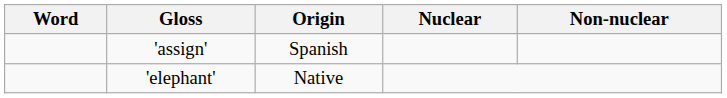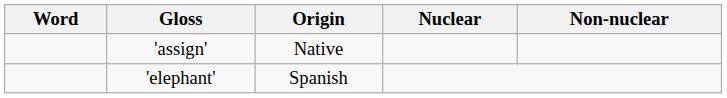 <table class="wikitable" align="center" width="70%" style="text-align: center">
 <tr>
 <th>Word</th>
 <th>Gloss</th>
 <th>Origin</th>
 <th>Nuclear</th>
 <th>Non-nuclear</th>
 </tr>
 <tr>
 <td><strong></strong></td>
 <td>'assign'</td>
-<td>Spanish</td>
+<td>Native</td>
 <td></td>
 <td></td>
 </tr>
 <tr>
 <td><strong></strong></td>
 <td>'elephant'</td>
-<td>Native</td>
+<td>Spanish</td>
 <td colspan="2"></td>
 </tr>
 </table>
